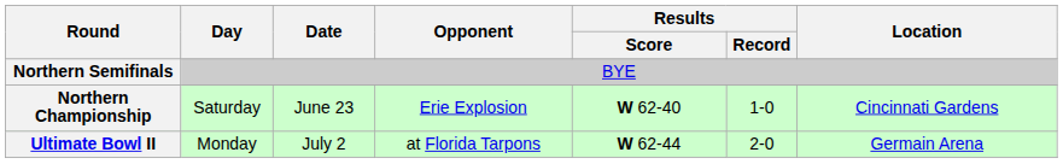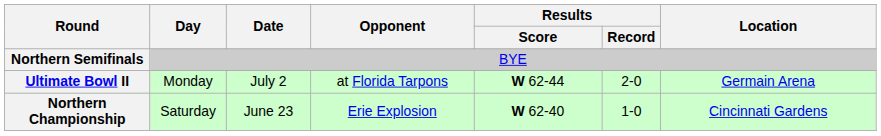 <table class="wikitable">
 <tr>
 <th rowspan="2" width="160">Round</th>
 <th rowspan="2" width="80">Day</th>
 <th rowspan="2" width="90">Date</th>
 <th rowspan="2" width="180">Opponent</th>
 <th colspan="2" width="200">Results</th>
 <th rowspan="2" width="240">Location</th>
 </tr>
 <tr>
 <th width="140">Score</th>
 <th width="60">Record</th>
 </tr>
 <tr align="center" bgcolor="#CCCCCC">
 <th>Northern Semifinals</th>
 <td colSpan=6><a href='#'>BYE</a></td>
 </tr>
 <tr align="center" bgcolor="#CCFFCC">
+<th><a href='#'>Ultimate Bowl</a> II</th>
+<td>Monday</td>
+<td>July 2</td>
+<td>at <a href='#'>Florida Tarpons</a></td>
+<td><strong>W</strong> 62-44</td>
+<td>2-0</td>
+<td><a href='#'>Germain Arena</a></td>
+</tr>
+<tr align="center" bgcolor="#CCFFCC">
 <th>Northern Championship</th>
 <td>Saturday</td>
 <td>June 23</td>
 <td><a href='#'>Erie Explosion</a></td>
 <td><strong>W</strong> 62-40</td>
 <td>1-0</td>
 <td><a href='#'>Cincinnati Gardens</a></td>
 </tr>
-<tr align="center" bgcolor="#CCFFCC">
-<th><a href='#'>Ultimate Bowl</a> II</th>
-<td>Monday</td>
-<td>July 2</td>
-<td>at <a href='#'>Florida Tarpons</a></td>
-<td><strong>W</strong> 62-44</td>
-<td>2-0</td>
-<td><a href='#'>Germain Arena</a></td>
-</tr>
 </table>
